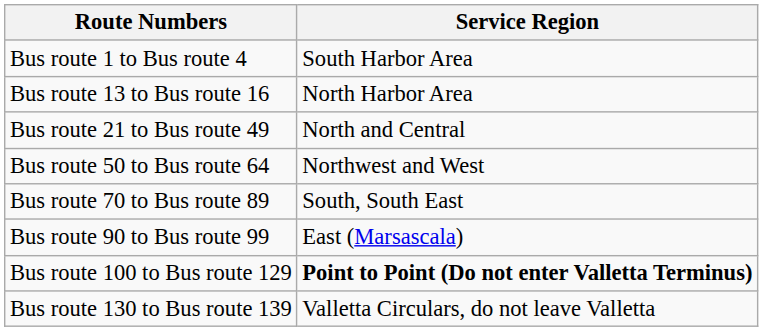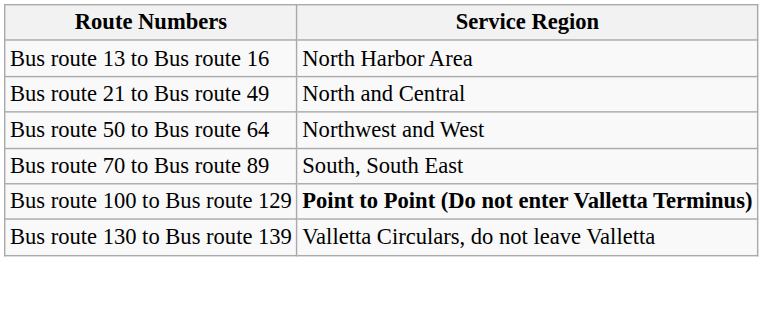 <table class="wikitable">
 <tr>
 <th>Route Numbers</th>
 <th>Service Region</th>
-</tr>
-<tr>
-<td>Bus route 1 to Bus route 4</td>
-<td>South Harbor Area</td>
 </tr>
 <tr>
 <td>Bus route 13 to Bus route 16</td>
 <td>North Harbor Area</td>
 </tr>
 <tr>
 <td>Bus route 21 to Bus route 49</td>
 <td>North and Central</td>
 </tr>
 <tr>
 <td>Bus route 50 to Bus route 64</td>
 <td>Northwest and West</td>
 </tr>
 <tr>
 <td>Bus route 70 to Bus route 89</td>
 <td>South, South East</td>
 </tr>
 <tr>
-<td>Bus route 90 to Bus route 99</td>
-<td>East (<a href='#'>Marsascala</a>)</td>
-</tr>
-<tr>
 <td>Bus route 100 to Bus route 129</td>
 <td><strong>Point to Point (Do not enter Valletta Terminus)</strong></td>
 </tr>
 <tr>
 <td>Bus route 130 to Bus route 139</td>
 <td>Valletta Circulars, do not leave Valletta</td>
 </tr>
 </table>
